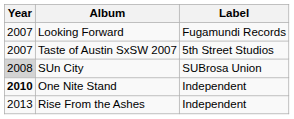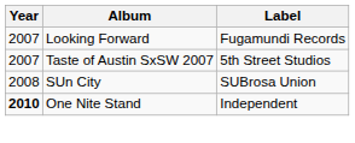 <table class="wikitable">
 <tr>
 <th>Year</th>
 <th>Album</th>
 <th>Label</th>
 </tr>
 <tr>
 <td>2007</td>
 <td>Looking Forward</td>
 <td>Fugamundi Records</td>
 </tr>
 <tr>
 <td>2007</td>
 <td>Taste of Austin SxSW 2007</td>
 <td>5th Street Studios</td>
 </tr>
 <tr>
-<td style="background: lightgrey;">2008</td>
+<td>2008</td>
 <td>SUn City</td>
 <td>SUBrosa Union</td>
 </tr>
 <tr>
 <td><strong>2010</strong></td>
 <td>One Nite Stand</td>
 <td>Independent</td>
 </tr>
-<tr>
-<td>2013</td>
-<td>Rise From the Ashes</td>
-<td>Independent</td>
-</tr>
 </table>
